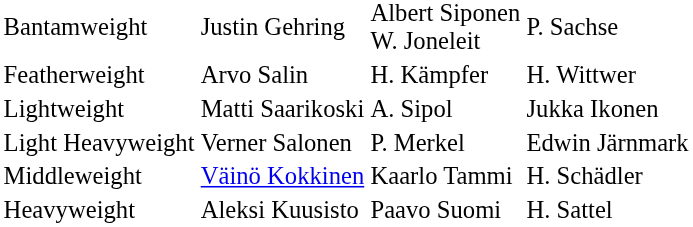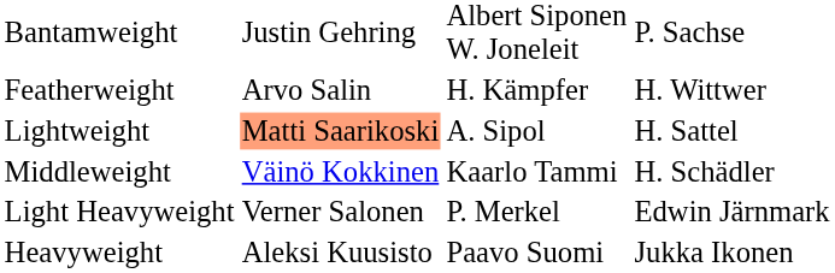 <table>
 <tr>
 <td>Bantamweight</td>
 <td> Justin Gehring</td>
 <td> Albert Siponen <br>  W. Joneleit</td>
 <td> P. Sachse</td>
 </tr>
 <tr>
 <td>Featherweight</td>
 <td> Arvo Salin</td>
 <td> H. Kämpfer</td>
 <td> H. Wittwer</td>
 </tr>
 <tr>
 <td>Lightweight</td>
-<td> Matti Saarikoski</td>
+<td style="background: lightsalmon;"> Matti Saarikoski</td>
 <td> A. Sipol</td>
-<td> Jukka Ikonen</td>
+<td> H. Sattel</td>
+</tr>
+<tr>
+<td>Middleweight</td>
+<td> <a href='#'>Väinö Kokkinen</a></td>
+<td> Kaarlo Tammi</td>
+<td> H. Schädler</td>
 </tr>
 <tr>
 <td>Light Heavyweight</td>
 <td> Verner Salonen</td>
 <td> P. Merkel</td>
 <td> Edwin Järnmark</td>
 </tr>
 <tr>
-<td>Middleweight</td>
-<td> <a href='#'>Väinö Kokkinen</a></td>
-<td> Kaarlo Tammi</td>
-<td> H. Schädler</td>
-</tr>
-<tr>
 <td>Heavyweight</td>
 <td> Aleksi Kuusisto</td>
 <td> Paavo Suomi</td>
-<td> H. Sattel</td>
+<td> Jukka Ikonen</td>
 </tr>
 </table>
